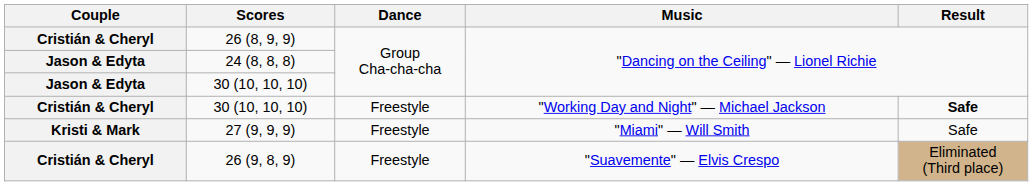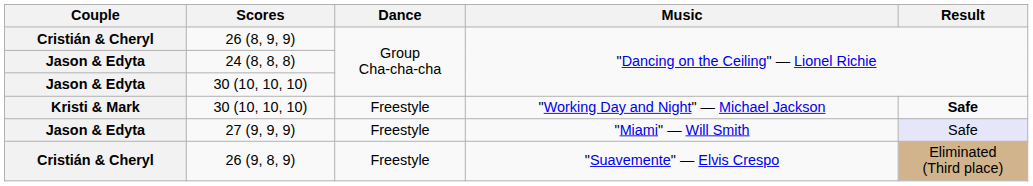 <table class="wikitable sortable" style="text-align:center; width:90%">
 <tr>
 <th scope="col">Couple</th>
 <th scope="col">Scores</th>
 <th scope="col" class="unsortable">Dance</th>
 <th scope="col" class="unsortable">Music</th>
 <th scope="col" class="unsortable">Result</th>
 </tr>
 <tr>
 <th scope="row">Cristián & Cheryl</th>
 <td>26 (8, 9, 9)</td>
 <td rowspan="3">Group<br>Cha-cha-cha</td>
 <td colspan="2" rowspan="3">"<a href='#'>Dancing on the Ceiling</a>" — <a href='#'>Lionel Richie</a></td>
 </tr>
 <tr>
 <th scope="row">Jason & Edyta</th>
 <td>24 (8, 8, 8)</td>
 </tr>
 <tr>
 <th scope="row">Jason & Edyta</th>
 <td>30 (10, 10, 10)</td>
 </tr>
 <tr>
-<th scope="row">Cristián & Cheryl</th>
+<th scope="row">Kristi & Mark</th>
 <td>30 (10, 10, 10)</td>
 <td>Freestyle</td>
 <td>"<a href='#'>Working Day and Night</a>" — <a href='#'>Michael Jackson</a></td>
 <td><strong>Safe</strong></td>
 </tr>
 <tr>
-<th scope="row">Kristi & Mark</th>
+<th scope="row">Jason & Edyta</th>
 <td>27 (9, 9, 9)</td>
 <td>Freestyle</td>
 <td>"<a href='#'>Miami</a>" — <a href='#'>Will Smith</a></td>
-<td>Safe</td>
+<td style="background: lavender;">Safe</td>
 </tr>
 <tr>
 <th scope="row">Cristián & Cheryl</th>
 <td>26 (9, 8, 9)</td>
 <td>Freestyle</td>
 <td>"<a href='#'>Suavemente</a>" — <a href='#'>Elvis Crespo</a></td>
 <td bgcolor="tan">Eliminated<br>(Third place)</td>
 </tr>
 </table>
